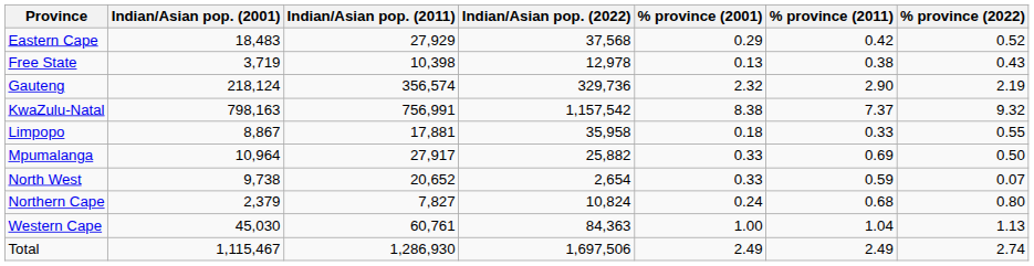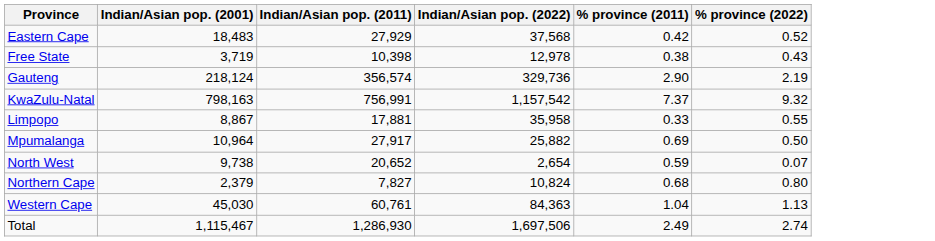 <table class="wikitable sortable">
 <tr>
 <th>Province</th>
 <th>Indian/Asian pop. (2001)</th>
 <th>Indian/Asian pop. (2011)</th>
 <th>Indian/Asian pop. (2022)</th>
-<th>% province (2001)</th>
 <th>% province (2011)</th>
 <th>% province (2022)</th>
 </tr>
 <tr>
 <td><a href='#'>Eastern Cape</a></td>
 <td align=right>18,483</td>
 <td align=right>27,929</td>
 <td align=right>37,568</td>
-<td align=right>0.29</td>
 <td align=right>0.42</td>
 <td align=right>0.52</td>
 </tr>
 <tr>
 <td><a href='#'>Free State</a></td>
 <td align=right>3,719</td>
 <td align=right>10,398</td>
 <td align=right>12,978</td>
-<td align=right>0.13</td>
 <td align=right>0.38</td>
 <td align=right>0.43</td>
 </tr>
 <tr>
 <td><a href='#'>Gauteng</a></td>
 <td align=right>218,124</td>
 <td align=right>356,574</td>
 <td align=right>329,736</td>
-<td align=right>2.32</td>
 <td align=right>2.90</td>
 <td align=right>2.19</td>
 </tr>
 <tr>
 <td><a href='#'>KwaZulu-Natal</a></td>
 <td align=right>798,163</td>
 <td align=right>756,991</td>
 <td align=right>1,157,542</td>
-<td align=right>8.38</td>
 <td align=right>7.37</td>
 <td align=right>9.32</td>
 </tr>
 <tr>
 <td><a href='#'>Limpopo</a></td>
 <td align=right>8,867</td>
 <td align=right>17,881</td>
 <td align=right>35,958</td>
-<td align=right>0.18</td>
 <td align=right>0.33</td>
 <td align=right>0.55</td>
 </tr>
 <tr>
 <td><a href='#'>Mpumalanga</a></td>
 <td align=right>10,964</td>
 <td align=right>27,917</td>
 <td align=right>25,882</td>
-<td align=right>0.33</td>
 <td align=right>0.69</td>
 <td align=right>0.50</td>
 </tr>
 <tr>
 <td><a href='#'>North West</a></td>
 <td align=right>9,738</td>
 <td align=right>20,652</td>
 <td align=right>2,654</td>
-<td align=right>0.33</td>
 <td align=right>0.59</td>
 <td align=right>0.07</td>
 </tr>
 <tr>
 <td><a href='#'>Northern Cape</a></td>
 <td align=right>2,379</td>
 <td align=right>7,827</td>
 <td align=right>10,824</td>
-<td align=right>0.24</td>
 <td align=right>0.68</td>
 <td align=right>0.80</td>
 </tr>
 <tr>
 <td><a href='#'>Western Cape</a></td>
 <td align=right>45,030</td>
 <td align=right>60,761</td>
 <td align=right>84,363</td>
-<td align=right>1.00</td>
 <td align=right>1.04</td>
 <td align=right>1.13</td>
 </tr>
 <tr>
 <td>Total</td>
 <td align=right>1,115,467</td>
 <td align=right>1,286,930</td>
 <td align=right>1,697,506</td>
 <td align=right>2.49</td>
-<td align=right>2.49</td>
 <td align=right>2.74</td>
 </tr>
 </table>
